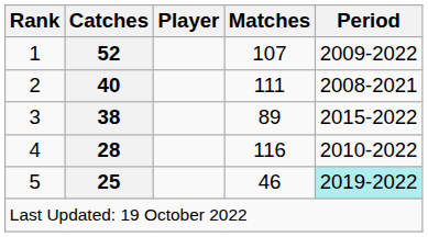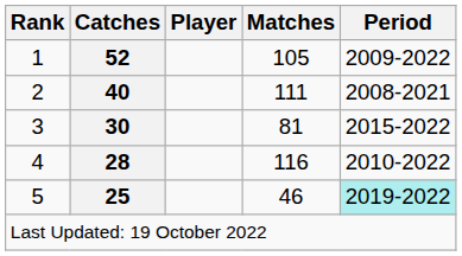 <table class="wikitable plainrowheaders sortable">
 <tr>
 <th scope=col>Rank</th>
 <th scope=col>Catches</th>
 <th scope=col>Player</th>
 <th scope=col>Matches</th>
 <th scope=col>Period</th>
 </tr>
 <tr>
 <td align=center>1</td>
 <th scope=row style=text-align:center;>52</th>
 <td> </td>
-<td align=center>107</td>
+<td align=center>105</td>
 <td>2009-2022</td>
 </tr>
 <tr>
 <td align=center>2</td>
 <th scope=row style=text-align:center;>40</th>
 <td></td>
 <td align=center>111</td>
 <td>2008-2021</td>
 </tr>
 <tr>
 <td align=center>3</td>
-<th scope=row style=text-align:center;>38</th>
+<th scope=row style=text-align:center;>30</th>
 <td> </td>
-<td align=center>89</td>
+<td align=center>81</td>
 <td>2015-2022</td>
 </tr>
 <tr>
 <td align=center>4</td>
 <th scope=row style=text-align:center;>28</th>
 <td> </td>
 <td align=center>116</td>
 <td>2010-2022</td>
 </tr>
 <tr>
 <td align=center>5</td>
 <th scope=row style=text-align:center;>25</th>
 <td> </td>
 <td align=center>46</td>
 <td style="background: paleturquoise;">2019-2022</td>
 </tr>
 <tr class=sortbottom>
 <td colspan=5><small>Last Updated: 19 October 2022</small></td>
 </tr>
 </table>
